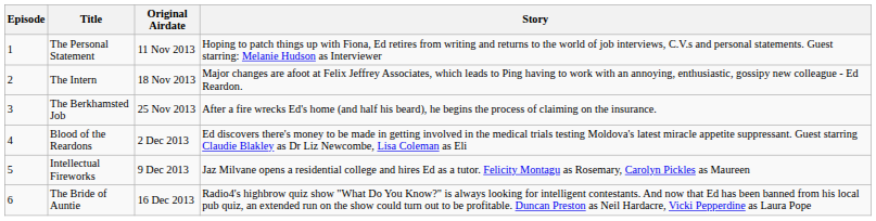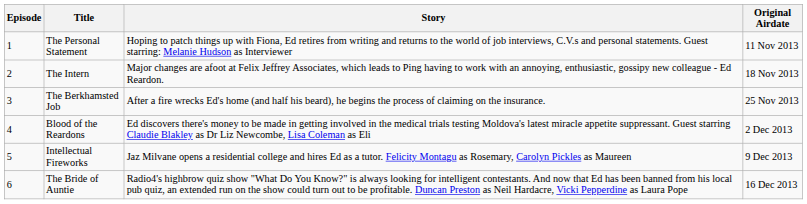 <table class="wikitable">
 <tr>
 <th>Episode</th>
 <th>Title</th>
+<th>Story</th>
 <th>Original Airdate</th>
-<th>Story</th>
 </tr>
 <tr --->
 <td>1</td>
 <td>The Personal Statement</td>
+<td>Hoping to patch things up with Fiona, Ed retires from writing and returns to the world of job interviews, C.V.s and personal statements. Guest starring: <a href='#'>Melanie Hudson</a> as Interviewer</td>
 <td>11 Nov 2013</td>
-<td>Hoping to patch things up with Fiona, Ed retires from writing and returns to the world of job interviews, C.V.s and personal statements. Guest starring: <a href='#'>Melanie Hudson</a> as Interviewer</td>
 </tr>
 <tr --->
 <td>2</td>
 <td>The Intern</td>
+<td>Major changes are afoot at Felix Jeffrey Associates, which leads to Ping having to work with an annoying, enthusiastic, gossipy new colleague - Ed Reardon.</td>
 <td>18 Nov 2013</td>
-<td>Major changes are afoot at Felix Jeffrey Associates, which leads to Ping having to work with an annoying, enthusiastic, gossipy new colleague - Ed Reardon.</td>
 </tr>
 <tr>
 <td>3</td>
 <td>The Berkhamsted Job</td>
+<td>After a fire wrecks Ed's home (and half his beard), he begins the process of claiming on the insurance.</td>
 <td>25 Nov 2013</td>
-<td>After a fire wrecks Ed's home (and half his beard), he begins the process of claiming on the insurance.</td>
 </tr>
 <tr>
 <td>4</td>
 <td>Blood of the Reardons</td>
+<td>Ed discovers there's money to be made in getting involved in the medical trials testing Moldova's latest miracle appetite suppressant. Guest starring <a href='#'>Claudie Blakley</a> as Dr Liz Newcombe, <a href='#'>Lisa Coleman</a> as Eli</td>
 <td>2 Dec 2013</td>
-<td>Ed discovers there's money to be made in getting involved in the medical trials testing Moldova's latest miracle appetite suppressant. Guest starring <a href='#'>Claudie Blakley</a> as Dr Liz Newcombe, <a href='#'>Lisa Coleman</a> as Eli</td>
 </tr>
 <tr>
 <td>5</td>
 <td>Intellectual Fireworks</td>
+<td>Jaz Milvane opens a residential college and hires Ed as a tutor. <a href='#'>Felicity Montagu</a> as Rosemary, <a href='#'>Carolyn Pickles</a> as Maureen</td>
 <td>9 Dec 2013</td>
-<td>Jaz Milvane opens a residential college and hires Ed as a tutor. <a href='#'>Felicity Montagu</a> as Rosemary, <a href='#'>Carolyn Pickles</a> as Maureen</td>
 </tr>
 <tr>
 <td>6</td>
 <td>The Bride of Auntie</td>
+<td>Radio4's highbrow quiz show "What Do You Know?" is always looking for intelligent contestants. And now that Ed has been banned from his local pub quiz, an extended run on the show could turn out to be profitable. <a href='#'>Duncan Preston</a> as Neil Hardacre, <a href='#'>Vicki Pepperdine</a> as Laura Pope</td>
 <td>16 Dec 2013</td>
-<td>Radio4's highbrow quiz show "What Do You Know?" is always looking for intelligent contestants. And now that Ed has been banned from his local pub quiz, an extended run on the show could turn out to be profitable. <a href='#'>Duncan Preston</a> as Neil Hardacre, <a href='#'>Vicki Pepperdine</a> as Laura Pope</td>
 </tr>
 </table>
